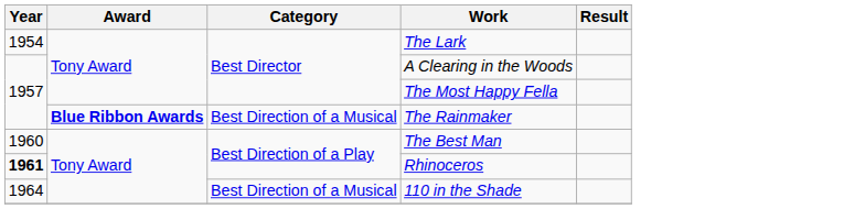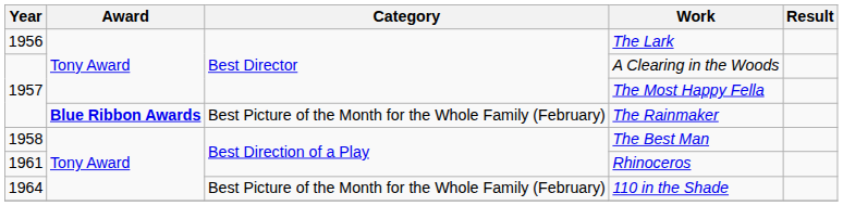 <table class="wikitable">
 <tr>
 <th>Year</th>
 <th>Award</th>
 <th>Category</th>
 <th>Work</th>
 <th>Result</th>
 </tr>
 <tr>
-<td>1954</td>
+<td>1956</td>
 <td rowspan=3><a href='#'>Tony Award</a></td>
 <td rowspan=3><a href='#'>Best Director</a></td>
 <td><em><a href='#'>The Lark</a></em></td>
 <td></td>
 </tr>
 <tr>
 <td rowspan=3>1957</td>
 <td><em>A Clearing in the Woods</em></td>
 <td></td>
 </tr>
 <tr>
 <td><em><a href='#'>The Most Happy Fella</a></em></td>
 <td></td>
 </tr>
 <tr>
 <td><strong><a href='#'>Blue Ribbon Awards</a></strong></td>
-<td><a href='#'>Best Direction of a Musical</a></td>
+<td>Best Picture of the Month for the Whole Family (February)</td>
 <td><em><a href='#'>The Rainmaker</a></em></td>
 <td></td>
 </tr>
 <tr>
-<td>1960</td>
+<td>1958</td>
 <td rowspan=3><a href='#'>Tony Award</a></td>
 <td rowspan=2><a href='#'>Best Direction of a Play</a></td>
 <td><em><a href='#'>The Best Man</a></em></td>
 <td></td>
 </tr>
 <tr>
-<td><strong>1961</strong></td>
+<td>1961</td>
 <td><em><a href='#'>Rhinoceros</a></em></td>
 <td></td>
 </tr>
 <tr>
 <td>1964</td>
-<td><a href='#'>Best Direction of a Musical</a></td>
+<td>Best Picture of the Month for the Whole Family (February)</td>
 <td><em><a href='#'>110 in the Shade</a></em></td>
 <td></td>
 </tr>
 <tr>
 </tr>
 </table>
